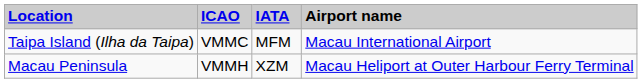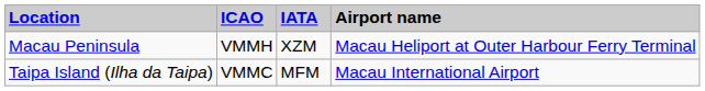 <table class="wikitable">
 <tr valign=top style="font-weight:bold; background-color: #CCCCCC">
 <td><a href='#'>Location</a>  </td>
 <td><a href='#'>ICAO</a>  </td>
 <td><a href='#'>IATA</a>  </td>
 <td>Airport name</td>
 </tr>
 <tr valign=top>
+<td><a href='#'>Macau Peninsula</a></td>
+<td>VMMH</td>
+<td>XZM</td>
+<td><a href='#'>Macau Heliport at Outer Harbour Ferry Terminal</a></td>
+</tr>
+<tr valign=top>
 <td><a href='#'>Taipa Island</a> (<em>Ilha da Taipa</em>)</td>
 <td>VMMC</td>
 <td>MFM</td>
 <td><a href='#'>Macau International Airport</a></td>
 </tr>
-<tr valign=top>
-<td><a href='#'>Macau Peninsula</a></td>
-<td>VMMH</td>
-<td>XZM</td>
-<td><a href='#'>Macau Heliport at Outer Harbour Ferry Terminal</a></td>
-</tr>
 </table>
